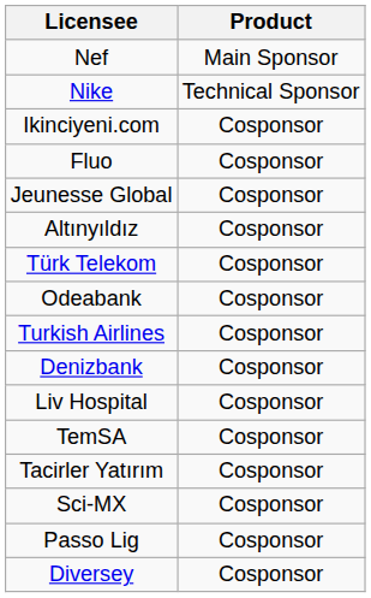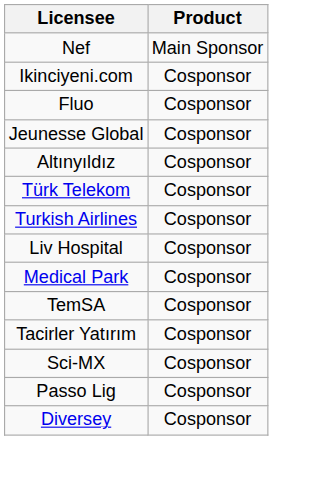 <table class="wikitable" style="text-align: center">
 <tr>
 <th>Licensee</th>
 <th>Product</th>
 </tr>
 <tr>
 <td>Nef</td>
 <td>Main Sponsor</td>
-</tr>
-<tr>
-<td><a href='#'>Nike</a></td>
-<td>Technical Sponsor</td>
 </tr>
 <tr>
 <td>Ikinciyeni.com</td>
 <td>Cosponsor</td>
 </tr>
 <tr>
 <td>Fluo</td>
 <td>Cosponsor</td>
 </tr>
 <tr>
 <td>Jeunesse Global</td>
 <td>Cosponsor</td>
 </tr>
 <tr>
 <td>Altınyıldız</td>
 <td>Cosponsor</td>
 </tr>
 <tr>
 <td><a href='#'>Türk Telekom</a></td>
 <td>Cosponsor</td>
 </tr>
 <tr>
-<td>Odeabank</td>
-<td>Cosponsor</td>
-</tr>
-<tr>
 <td><a href='#'>Turkish Airlines</a></td>
 <td>Cosponsor</td>
 </tr>
 <tr>
-<td><a href='#'>Denizbank</a></td>
+<td>Liv Hospital</td>
 <td>Cosponsor</td>
 </tr>
 <tr>
-<td>Liv Hospital</td>
+<td><a href='#'>Medical Park</a></td>
 <td>Cosponsor</td>
 </tr>
 <tr>
 <td>TemSA</td>
 <td>Cosponsor</td>
 </tr>
 <tr>
 <td>Tacirler Yatırım</td>
 <td>Cosponsor</td>
 </tr>
 <tr>
 <td>Sci-MX</td>
 <td>Cosponsor</td>
 </tr>
 <tr>
 <td>Passo Lig</td>
 <td>Cosponsor</td>
 </tr>
 <tr>
 <td><a href='#'>Diversey</a></td>
 <td>Cosponsor</td>
 </tr>
 </table>
